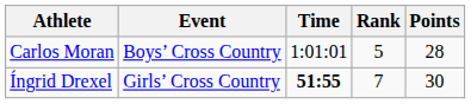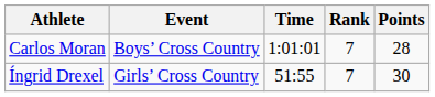 <table class="wikitable" border="1" style="font-size:90%">
 <tr>
 <th>Athlete</th>
 <th>Event</th>
 <th>Time</th>
 <th>Rank</th>
 <th>Points</th>
 </tr>
 <tr>
 <td><a href='#'>Carlos Moran</a></td>
 <td><a href='#'>Boys’ Cross Country</a></td>
 <td align=center>1:01:01</td>
-<td align=center>5</td>
+<td align=center>7</td>
 <td align=center>28</td>
 </tr>
 <tr>
 <td><a href='#'>Íngrid Drexel</a></td>
 <td><a href='#'>Girls’ Cross Country</a></td>
-<td align=center><strong>51:55</strong></td>
+<td align=center>51:55</td>
 <td align=center>7</td>
 <td align=center>30</td>
 </tr>
 </table>
